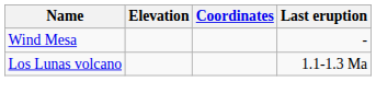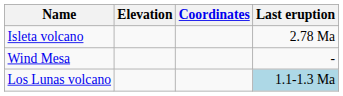 <table class="wikitable">
 <tr>
 <th>Name</th>
 <th>Elevation</th>
 <th><a href='#'>Coordinates</a></th>
 <th>Last eruption</th>
+</tr>
+<tr class="vcard" align="right">
+<td align="left" class="fn org"><a href='#'>Isleta volcano</a></td>
+<td></td>
+<td></td>
+<td>2.78 Ma</td>
 </tr>
 <tr class="vcard" align="right">
 <td align="left" class="fn org"><a href='#'>Wind Mesa</a></td>
 <td></td>
 <td></td>
 <td>-</td>
 </tr>
 <tr class="vcard" align="right">
 <td align="left" class="fn org"><a href='#'>Los Lunas volcano</a></td>
 <td></td>
 <td></td>
-<td>1.1-1.3 Ma</td>
+<td style="background: lightblue;">1.1-1.3 Ma</td>
 </tr>
 </table>
